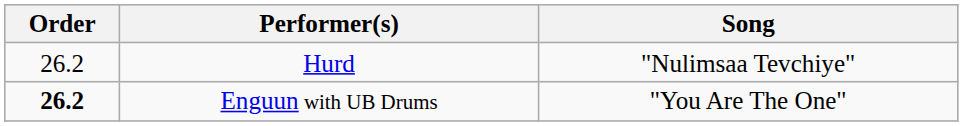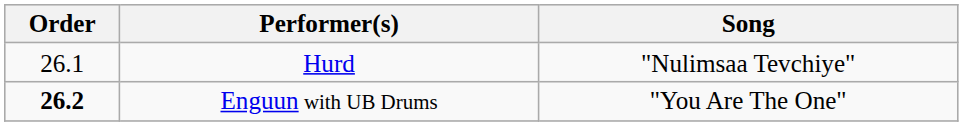 <table class="wikitable" style="text-align:center;line-height:17px; ">
 <tr>
 <th width="05%">Order</th>
 <th width="25%">Performer(s)</th>
 <th width="25%">Song</th>
 </tr>
 <tr>
-<td>26.2</td>
+<td>26.1</td>
 <td><a href='#'>Hurd</a></td>
 <td>"Nulimsaa Tevchiye"</td>
 </tr>
 <tr>
 <td><strong>26.2</strong></td>
 <td><a href='#'>Enguun</a><small> with UB Drums</small></td>
 <td>"You Are The One"</td>
 </tr>
 </table>
